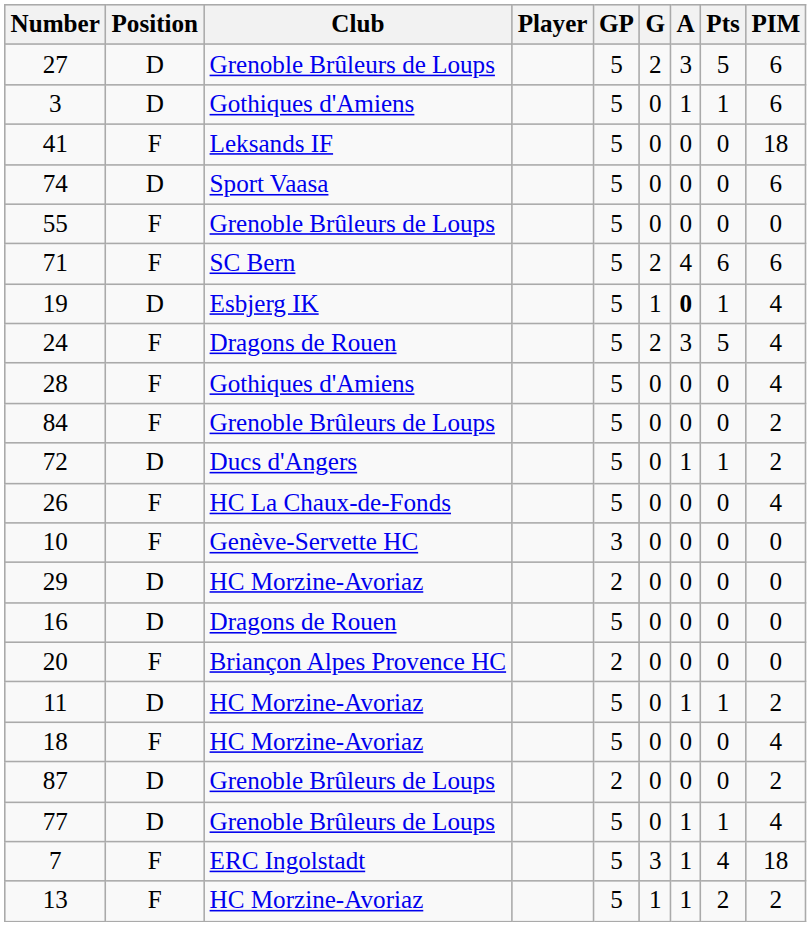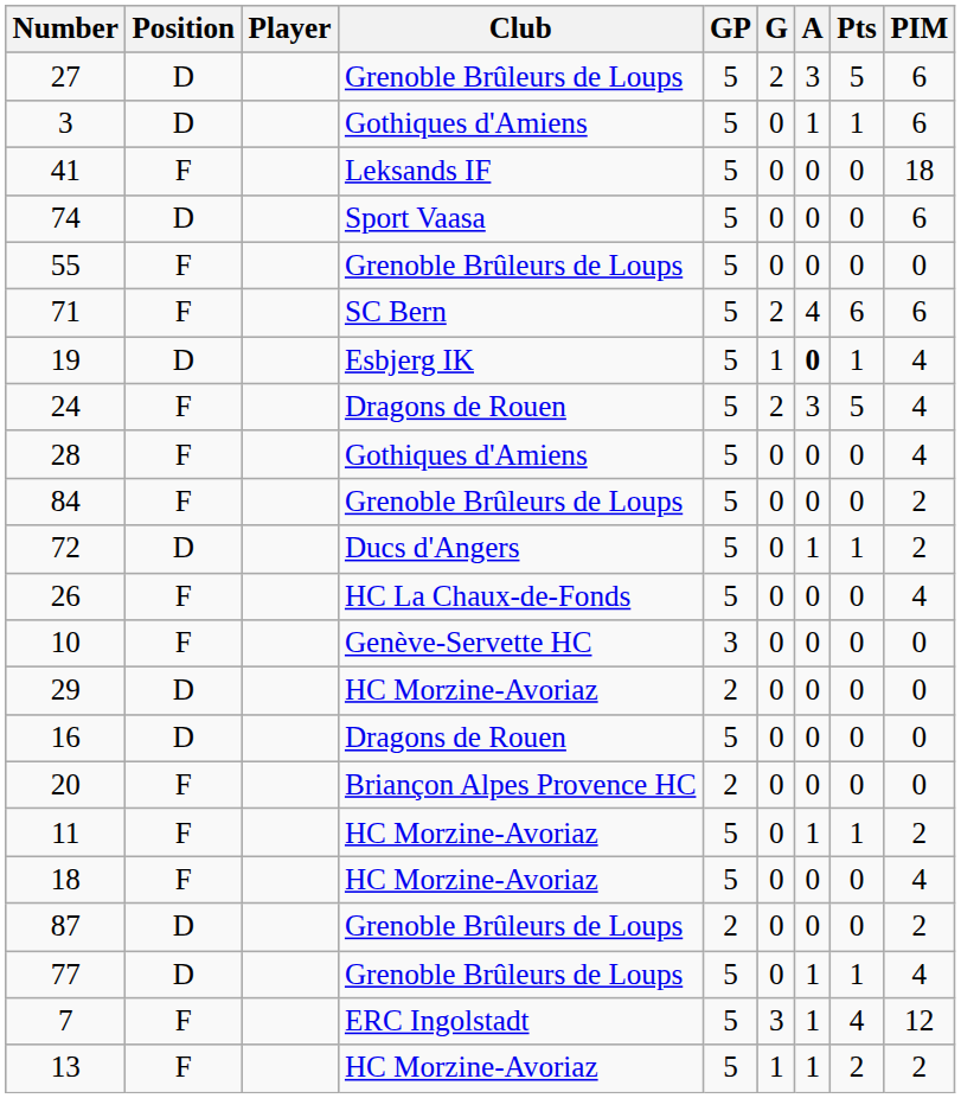 <table class="wikitable sortable" style="text-align: center;">
 <tr>
 <th>Number</th>
 <th>Position</th>
+<th>Player</th>
 <th>Club</th>
-<th>Player</th>
 <th>GP</th>
 <th>G</th>
 <th>A</th>
 <th>Pts</th>
 <th>PIM</th>
 </tr>
 <tr>
 <td>27</td>
 <td>D</td>
+<td align="left"></td>
 <td align="left"><a href='#'>Grenoble Brûleurs de Loups</a></td>
-<td align="left"></td>
 <td>5</td>
 <td>2</td>
 <td>3</td>
 <td>5</td>
 <td>6</td>
 </tr>
 <tr>
 <td>3</td>
 <td>D</td>
+<td align="left"></td>
 <td align="left"><a href='#'>Gothiques d'Amiens</a></td>
-<td align="left"></td>
 <td>5</td>
 <td>0</td>
 <td>1</td>
 <td>1</td>
 <td>6</td>
 </tr>
 <tr>
 <td>41</td>
 <td>F</td>
+<td align="left"></td>
 <td align="left"><a href='#'>Leksands IF</a></td>
-<td align="left"></td>
 <td>5</td>
 <td>0</td>
 <td>0</td>
 <td>0</td>
 <td>18</td>
 </tr>
 <tr>
 <td>74</td>
 <td>D</td>
+<td align="left"></td>
 <td align="left"><a href='#'>Sport Vaasa</a></td>
-<td align="left"></td>
 <td>5</td>
 <td>0</td>
 <td>0</td>
 <td>0</td>
 <td>6</td>
 </tr>
 <tr>
 <td>55</td>
 <td>F</td>
+<td align="left"></td>
 <td align="left"><a href='#'>Grenoble Brûleurs de Loups</a></td>
-<td align="left"></td>
 <td>5</td>
 <td>0</td>
 <td>0</td>
 <td>0</td>
 <td>0</td>
 </tr>
 <tr>
 <td>71</td>
 <td>F</td>
+<td align="left"></td>
 <td align="left"><a href='#'>SC Bern</a></td>
-<td align="left"></td>
 <td>5</td>
 <td>2</td>
 <td>4</td>
 <td>6</td>
 <td>6</td>
 </tr>
 <tr>
 <td>19</td>
 <td>D</td>
+<td align="left"></td>
 <td align="left"><a href='#'>Esbjerg IK</a></td>
-<td align="left"></td>
 <td>5</td>
 <td>1</td>
 <td><strong>0</strong></td>
 <td>1</td>
 <td>4</td>
 </tr>
 <tr>
 <td>24</td>
 <td>F</td>
+<td align="left"></td>
 <td align="left"><a href='#'>Dragons de Rouen</a></td>
-<td align="left"></td>
 <td>5</td>
 <td>2</td>
 <td>3</td>
 <td>5</td>
 <td>4</td>
 </tr>
 <tr>
 <td>28</td>
 <td>F</td>
+<td align="left"></td>
 <td align="left"><a href='#'>Gothiques d'Amiens</a></td>
-<td align="left"></td>
 <td>5</td>
 <td>0</td>
 <td>0</td>
 <td>0</td>
 <td>4</td>
 </tr>
 <tr>
 <td>84</td>
 <td>F</td>
+<td align="left"></td>
 <td align="left"><a href='#'>Grenoble Brûleurs de Loups</a></td>
-<td align="left"></td>
 <td>5</td>
 <td>0</td>
 <td>0</td>
 <td>0</td>
 <td>2</td>
 </tr>
 <tr>
 <td>72</td>
 <td>D</td>
+<td align="left"></td>
 <td align="left"><a href='#'>Ducs d'Angers</a></td>
-<td align="left"></td>
 <td>5</td>
 <td>0</td>
 <td>1</td>
 <td>1</td>
 <td>2</td>
 </tr>
 <tr>
 <td>26</td>
 <td>F</td>
+<td align="left"></td>
 <td align="left"><a href='#'>HC La Chaux-de-Fonds</a></td>
-<td align="left"></td>
 <td>5</td>
 <td>0</td>
 <td>0</td>
 <td>0</td>
 <td>4</td>
 </tr>
 <tr>
 <td>10</td>
 <td>F</td>
+<td align="left"></td>
 <td align="left"><a href='#'>Genève-Servette HC</a></td>
-<td align="left"></td>
 <td>3</td>
 <td>0</td>
 <td>0</td>
 <td>0</td>
 <td>0</td>
 </tr>
 <tr>
 <td>29</td>
 <td>D</td>
+<td align="left"></td>
 <td align="left"><a href='#'>HC Morzine-Avoriaz</a></td>
-<td align="left"></td>
 <td>2</td>
 <td>0</td>
 <td>0</td>
 <td>0</td>
 <td>0</td>
 </tr>
 <tr>
 <td>16</td>
 <td>D</td>
+<td align="left"></td>
 <td align="left"><a href='#'>Dragons de Rouen</a></td>
-<td align="left"></td>
 <td>5</td>
 <td>0</td>
 <td>0</td>
 <td>0</td>
 <td>0</td>
 </tr>
 <tr>
 <td>20</td>
 <td>F</td>
+<td align="left"></td>
 <td align="left"><a href='#'>Briançon Alpes Provence HC</a></td>
-<td align="left"></td>
 <td>2</td>
 <td>0</td>
 <td>0</td>
 <td>0</td>
 <td>0</td>
 </tr>
 <tr>
 <td>11</td>
-<td>D</td>
+<td>F</td>
+<td align="left"></td>
 <td align="left"><a href='#'>HC Morzine-Avoriaz</a></td>
-<td align="left"></td>
 <td>5</td>
 <td>0</td>
 <td>1</td>
 <td>1</td>
 <td>2</td>
 </tr>
 <tr>
 <td>18</td>
 <td>F</td>
+<td align="left"></td>
 <td align="left"><a href='#'>HC Morzine-Avoriaz</a></td>
-<td align="left"></td>
 <td>5</td>
 <td>0</td>
 <td>0</td>
 <td>0</td>
 <td>4</td>
 </tr>
 <tr>
 <td>87</td>
 <td>D</td>
+<td align="left"></td>
 <td align="left"><a href='#'>Grenoble Brûleurs de Loups</a></td>
-<td align="left"></td>
 <td>2</td>
 <td>0</td>
 <td>0</td>
 <td>0</td>
 <td>2</td>
 </tr>
 <tr>
 <td>77</td>
 <td>D</td>
+<td align="left"></td>
 <td align="left"><a href='#'>Grenoble Brûleurs de Loups</a></td>
-<td align="left"></td>
 <td>5</td>
 <td>0</td>
 <td>1</td>
 <td>1</td>
 <td>4</td>
 </tr>
 <tr>
 <td>7</td>
 <td>F</td>
+<td align="left"></td>
 <td align="left"><a href='#'>ERC Ingolstadt</a></td>
-<td align="left"></td>
 <td>5</td>
 <td>3</td>
 <td>1</td>
 <td>4</td>
-<td>18</td>
+<td>12</td>
 </tr>
 <tr>
 <td>13</td>
 <td>F</td>
+<td align="left"></td>
 <td align="left"><a href='#'>HC Morzine-Avoriaz</a></td>
-<td align="left"></td>
 <td>5</td>
 <td>1</td>
 <td>1</td>
 <td>2</td>
 <td>2</td>
 </tr>
 </table>
